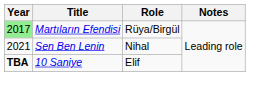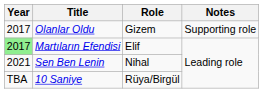 <table class="wikitable">
 <tr>
 <th>Year</th>
 <th>Title</th>
 <th>Role</th>
 <th>Notes</th>
 </tr>
 <tr>
+<td>2017</td>
+<td><em><a href='#'>Olanlar Oldu</a></em></td>
+<td>Gizem</td>
+<td>Supporting role</td>
+</tr>
+<tr>
 <td style="background: lightgreen;">2017</td>
 <td><em><a href='#'>Martıların Efendisi</a></em></td>
-<td>Rüya/Birgül</td>
+<td>Elif</td>
 <td rowspan="3">Leading role</td>
 </tr>
 <tr>
 <td>2021</td>
 <td><em><a href='#'>Sen Ben Lenin</a></em></td>
 <td>Nihal</td>
 </tr>
 <tr>
-<td><strong>TBA</strong></td>
+<td>TBA</td>
 <td><em><a href='#'>10 Saniye</a></em></td>
-<td>Elif</td>
+<td>Rüya/Birgül</td>
 </tr>
 </table>
